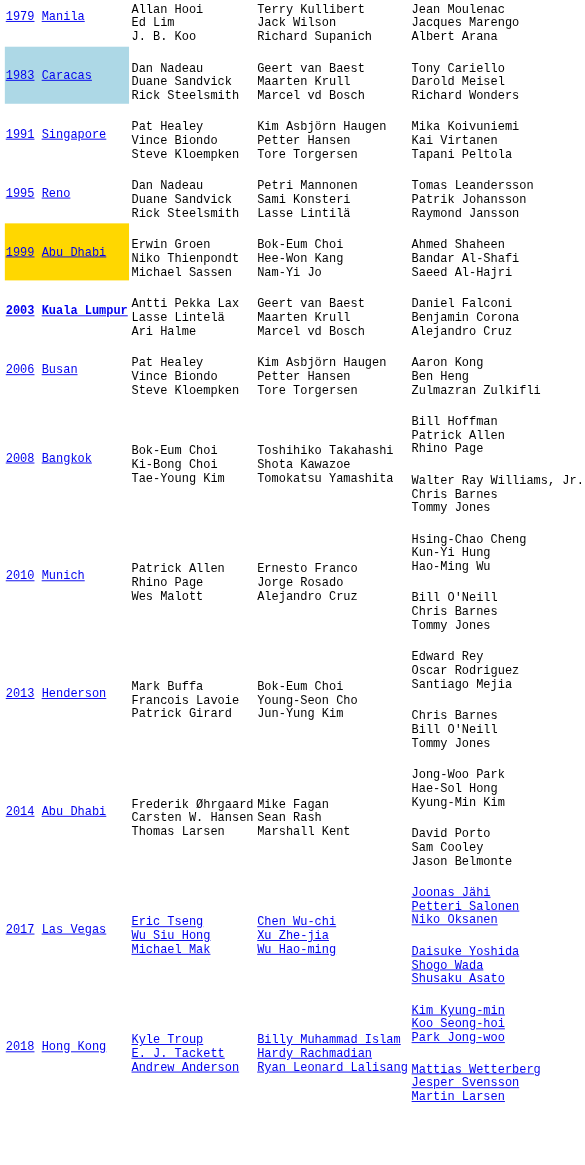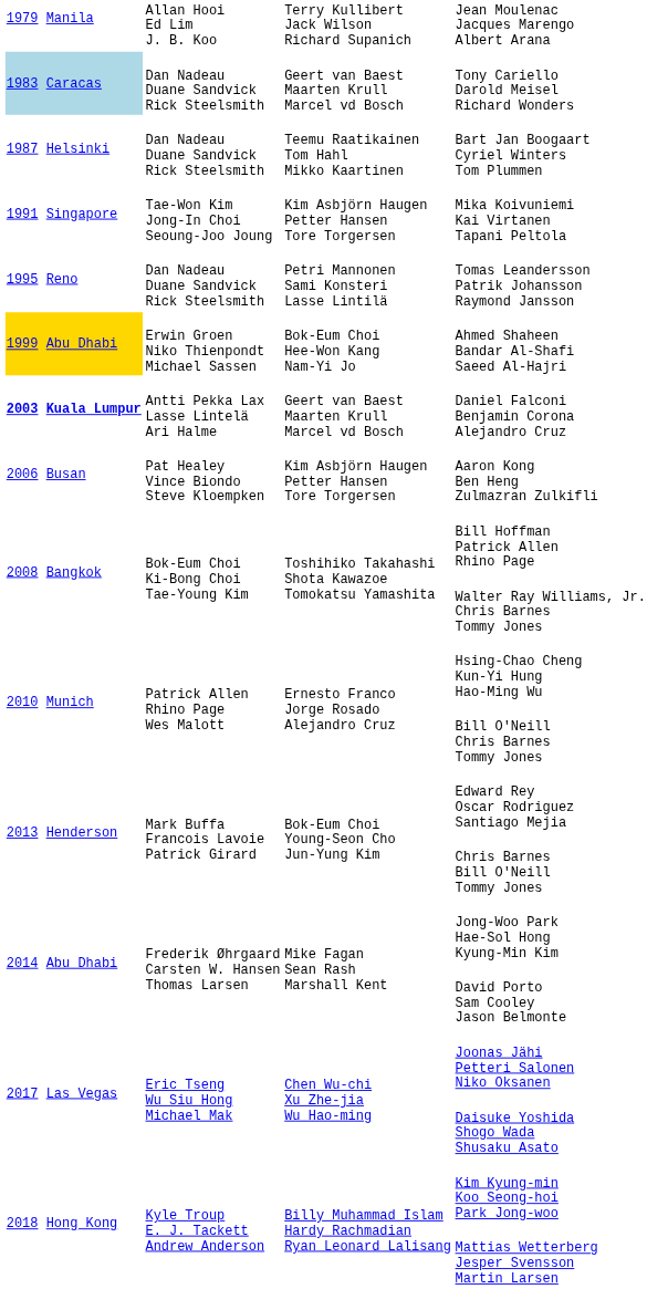 <table>
 <tr>
 <td><a href='#'>1979</a> <a href='#'>Manila</a></td>
 <td><br>Allan Hooi<br>Ed Lim<br>J. B. Koo</td>
 <td><br>Terry Kullibert<br> Jack Wilson<br>Richard Supanich</td>
 <td><br>Jean Moulenac<br>Jacques Marengo<br>Albert Arana</td>
 </tr>
 <tr>
 <td style="background: lightblue;"><a href='#'>1983</a> <a href='#'>Caracas</a></td>
 <td><br>Dan Nadeau<br>Duane Sandvick<br>Rick Steelsmith</td>
 <td><br>Geert van Baest<br>Maarten Krull<br>Marcel vd Bosch</td>
 <td><br>Tony Cariello<br>Darold Meisel<br>Richard Wonders</td>
 </tr>
 <tr>
+<td><a href='#'>1987</a> <a href='#'>Helsinki</a></td>
+<td><br>Dan Nadeau<br>Duane Sandvick<br>Rick Steelsmith</td>
+<td><br>Teemu Raatikainen<br>Tom Hahl<br>Mikko Kaartinen</td>
+<td><br>Bart Jan Boogaart<br>Cyriel Winters<br>Tom Plummen</td>
+</tr>
+<tr>
 <td><a href='#'>1991</a> <a href='#'>Singapore</a></td>
-<td><br>Pat Healey<br>Vince Biondo<br>Steve Kloempken</td>
+<td><br>Tae-Won Kim<br>Jong-In Choi<br>Seoung-Joo Joung</td>
 <td><br>Kim Asbjörn Haugen<br>Petter Hansen<br>Tore Torgersen</td>
 <td><br>Mika Koivuniemi<br>Kai Virtanen<br>Tapani Peltola</td>
 </tr>
 <tr>
 <td><a href='#'>1995</a> <a href='#'>Reno</a></td>
 <td><br>Dan Nadeau<br>Duane Sandvick<br>Rick Steelsmith</td>
 <td><br>Petri Mannonen<br>Sami Konsteri<br>Lasse Lintilä</td>
 <td><br>Tomas Leandersson<br>Patrik Johansson<br>Raymond Jansson</td>
 </tr>
 <tr>
 <td style="background: gold;"><a href='#'>1999</a> <a href='#'>Abu Dhabi</a></td>
 <td><br>Erwin Groen<br>Niko Thienpondt<br>Michael Sassen</td>
 <td><br>Bok-Eum Choi<br>Hee-Won Kang<br>Nam-Yi Jo</td>
 <td><br>Ahmed Shaheen<br>Bandar Al-Shafi<br>Saeed Al-Hajri</td>
 </tr>
 <tr>
 <td><strong><a href='#'>2003</a> <a href='#'>Kuala Lumpur</a></strong></td>
 <td><br>Antti Pekka Lax<br>Lasse Lintelä<br>Ari Halme</td>
 <td><br>Geert van Baest<br>Maarten Krull<br>Marcel vd Bosch</td>
 <td> <br>Daniel Falconi<br>Benjamin Corona<br>Alejandro Cruz</td>
 </tr>
 <tr>
 <td><a href='#'>2006</a> <a href='#'>Busan</a></td>
 <td><br>Pat Healey<br>Vince Biondo<br>Steve Kloempken</td>
 <td><br>Kim Asbjörn Haugen<br>Petter Hansen<br>Tore Torgersen</td>
 <td><br>Aaron Kong<br>Ben Heng<br>Zulmazran Zulkifli</td>
 </tr>
 <tr>
 <td rowspan=2><a href='#'>2008</a> <a href='#'>Bangkok</a></td>
 <td rowspan=2><br>Bok-Eum Choi<br>Ki-Bong Choi<br>Tae-Young Kim</td>
 <td rowspan=2><br>Toshihiko Takahashi<br>Shota Kawazoe<br>Tomokatsu Yamashita</td>
 <td><br>Bill Hoffman<br>Patrick Allen<br>Rhino Page</td>
 </tr>
 <tr>
 <td><br>Walter Ray Williams, Jr.<br>Chris Barnes<br>Tommy Jones</td>
 </tr>
 <tr>
 <td rowspan=2><a href='#'>2010</a> <a href='#'>Munich</a></td>
 <td rowspan=2><br>Patrick Allen<br>Rhino Page<br>Wes Malott</td>
 <td rowspan=2><br>Ernesto Franco<br>Jorge Rosado<br>Alejandro Cruz</td>
 <td><br>Hsing-Chao Cheng<br>Kun-Yi Hung<br>Hao-Ming Wu</td>
 </tr>
 <tr>
 <td><br>Bill O'Neill<br>Chris Barnes<br>Tommy Jones</td>
 </tr>
 <tr>
 <td rowspan=2><a href='#'>2013</a> <a href='#'>Henderson</a></td>
 <td rowspan=2><br>Mark Buffa<br>Francois Lavoie<br>Patrick Girard</td>
 <td rowspan=2><br>Bok-Eum Choi<br>Young-Seon Cho<br>Jun-Yung Kim</td>
 <td><br>Edward Rey<br>Oscar Rodriguez<br>Santiago Mejia</td>
 </tr>
 <tr>
 <td><br>Chris Barnes<br>Bill O'Neill<br>Tommy Jones</td>
 </tr>
 <tr>
 <td rowspan=2><a href='#'>2014</a> <a href='#'>Abu Dhabi</a></td>
 <td rowspan=2><br>Frederik Øhrgaard<br>Carsten W. Hansen<br>Thomas Larsen</td>
 <td rowspan=2><br>Mike Fagan<br>Sean Rash<br>Marshall Kent</td>
 <td><br>Jong-Woo Park<br>Hae-Sol Hong<br>Kyung-Min Kim</td>
 </tr>
 <tr>
 <td><br>David Porto<br>Sam Cooley<br>Jason Belmonte</td>
 </tr>
 <tr>
 <td rowspan=2><a href='#'>2017</a> <a href='#'>Las Vegas</a></td>
 <td rowspan=2><br><a href='#'>Eric Tseng</a><br><a href='#'>Wu Siu Hong</a><br><a href='#'>Michael Mak</a></td>
 <td rowspan=2><br><a href='#'>Chen Wu-chi</a><br><a href='#'>Xu Zhe-jia</a><br><a href='#'>Wu Hao-ming</a></td>
 <td><br><a href='#'>Joonas Jähi</a><br><a href='#'>Petteri Salonen</a><br><a href='#'>Niko Oksanen</a></td>
 </tr>
 <tr>
 <td><br><a href='#'>Daisuke Yoshida</a><br><a href='#'>Shogo Wada</a><br><a href='#'>Shusaku Asato</a></td>
 </tr>
 <tr>
 <td rowspan=2><a href='#'>2018</a> <a href='#'>Hong Kong</a></td>
 <td rowspan=2><br><a href='#'>Kyle Troup</a><br><a href='#'>E. J. Tackett</a><br><a href='#'>Andrew Anderson</a></td>
 <td rowspan=2><br><a href='#'>Billy Muhammad Islam</a><br><a href='#'>Hardy Rachmadian</a><br><a href='#'>Ryan Leonard Lalisang</a></td>
 <td><br><a href='#'>Kim Kyung-min</a><br><a href='#'>Koo Seong-hoi</a><br><a href='#'>Park Jong-woo</a></td>
 </tr>
 <tr>
 <td><br><a href='#'>Mattias Wetterberg</a><br><a href='#'>Jesper Svensson</a><br><a href='#'>Martin Larsen</a></td>
 </tr>
 </table>
